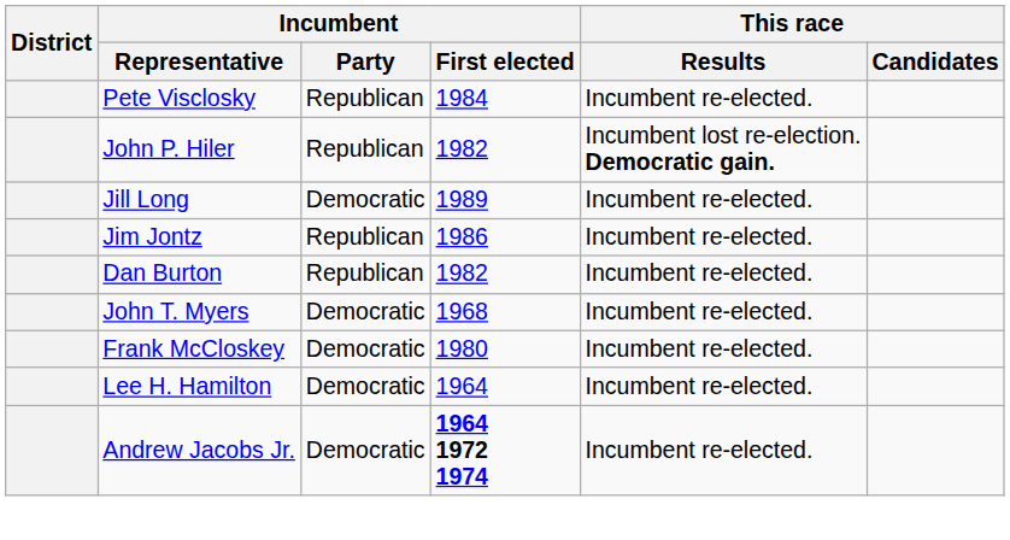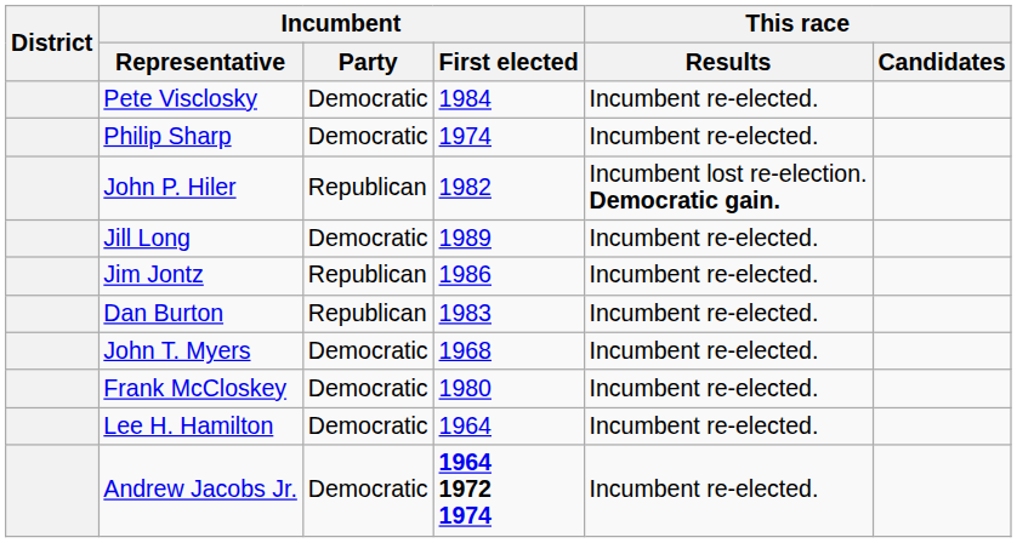 <table class=wikitable>
 <tr>
 <th rowspan=2>District</th>
 <th colspan=3>Incumbent</th>
 <th colspan=2>This race</th>
 </tr>
 <tr>
 <th>Representative</th>
 <th>Party</th>
 <th>First elected</th>
 <th>Results</th>
 <th>Candidates</th>
 </tr>
 <tr>
 <th></th>
 <td><a href='#'>Pete Visclosky</a></td>
-<td>Republican</td>
+<td>Democratic</td>
 <td><a href='#'>1984</a></td>
+<td>Incumbent re-elected.</td>
+<td nowrap></td>
+</tr>
+<tr>
+<th></th>
+<td><a href='#'>Philip Sharp</a></td>
+<td>Democratic</td>
+<td><a href='#'>1974</a></td>
 <td>Incumbent re-elected.</td>
 <td nowrap></td>
 </tr>
 <tr>
 <th></th>
 <td><a href='#'>John P. Hiler</a></td>
 <td>Republican</td>
 <td><a href='#'>1982</a></td>
 <td>Incumbent lost re-election.<br><strong>Democratic gain.</strong></td>
 <td nowrap></td>
 </tr>
 <tr>
 <th></th>
 <td><a href='#'>Jill Long</a></td>
 <td>Democratic</td>
 <td><a href='#'>1989</a></td>
 <td>Incumbent re-elected.</td>
 <td nowrap></td>
 </tr>
 <tr>
 <th></th>
 <td><a href='#'>Jim Jontz</a></td>
 <td>Republican</td>
 <td><a href='#'>1986</a></td>
 <td>Incumbent re-elected.</td>
 <td nowrap></td>
 </tr>
 <tr>
 <th></th>
 <td><a href='#'>Dan Burton</a></td>
 <td>Republican</td>
-<td><a href='#'>1982</a></td>
+<td><a href='#'>1983</a></td>
 <td>Incumbent re-elected.</td>
 <td nowrap></td>
 </tr>
 <tr>
 <th></th>
 <td><a href='#'>John T. Myers</a></td>
 <td>Democratic</td>
 <td><a href='#'>1968</a></td>
 <td>Incumbent re-elected.</td>
 <td nowrap></td>
 </tr>
 <tr>
 <th></th>
 <td><a href='#'>Frank McCloskey</a></td>
 <td>Democratic</td>
 <td><a href='#'>1980</a></td>
 <td>Incumbent re-elected.</td>
 <td nowrap></td>
 </tr>
 <tr>
 <th></th>
 <td><a href='#'>Lee H. Hamilton</a></td>
 <td>Democratic</td>
 <td><a href='#'>1964</a></td>
 <td>Incumbent re-elected.</td>
 <td nowrap></td>
 </tr>
 <tr>
 <th></th>
 <td><a href='#'>Andrew Jacobs Jr.</a></td>
 <td>Democratic</td>
 <td><strong><a href='#'>1964</a><br>1972 <br><a href='#'>1974</a></strong></td>
 <td>Incumbent re-elected.</td>
 <td nowrap></td>
 </tr>
 </table>
